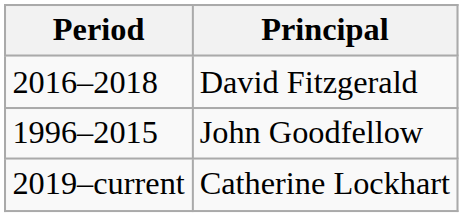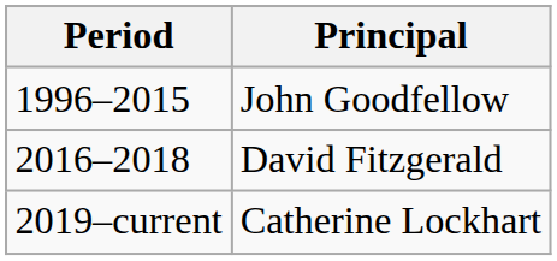 <table class="wikitable">
 <tr>
 <th>Period</th>
 <th>Principal</th>
 </tr>
 <tr>
+<td>1996–2015</td>
+<td>John Goodfellow</td>
+</tr>
+<tr>
 <td>2016–2018</td>
 <td>David Fitzgerald</td>
-</tr>
-<tr>
-<td>1996–2015</td>
-<td>John Goodfellow</td>
 </tr>
 <tr>
 <td>2019–current</td>
 <td>Catherine Lockhart</td>
 </tr>
 </table>
